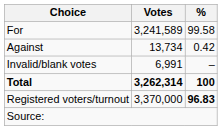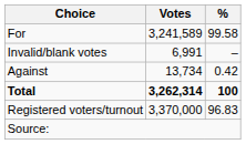 <table class=wikitable style=text-align:right>
 <tr>
 <th>Choice</th>
 <th>Votes</th>
 <th>%</th>
 </tr>
 <tr>
 <td align=left>For</td>
 <td>3,241,589</td>
 <td>99.58</td>
 </tr>
 <tr>
+<td align=left>Invalid/blank votes</td>
+<td>6,991</td>
+<td>–</td>
+</tr>
+<tr>
 <td align=left>Against</td>
 <td>13,734</td>
 <td>0.42</td>
-</tr>
-<tr>
-<td align=left>Invalid/blank votes</td>
-<td>6,991</td>
-<td>–</td>
 </tr>
 <tr>
 <td align=left><strong>Total</strong></td>
 <td><strong>3,262,314</strong></td>
 <td><strong>100</strong></td>
 </tr>
 <tr>
 <td align=left>Registered voters/turnout</td>
 <td>3,370,000</td>
-<td><strong>96.83</strong></td>
+<td>96.83</td>
 </tr>
 <tr>
 <td align=left colspan=3>Source: </td>
 </tr>
 </table>
